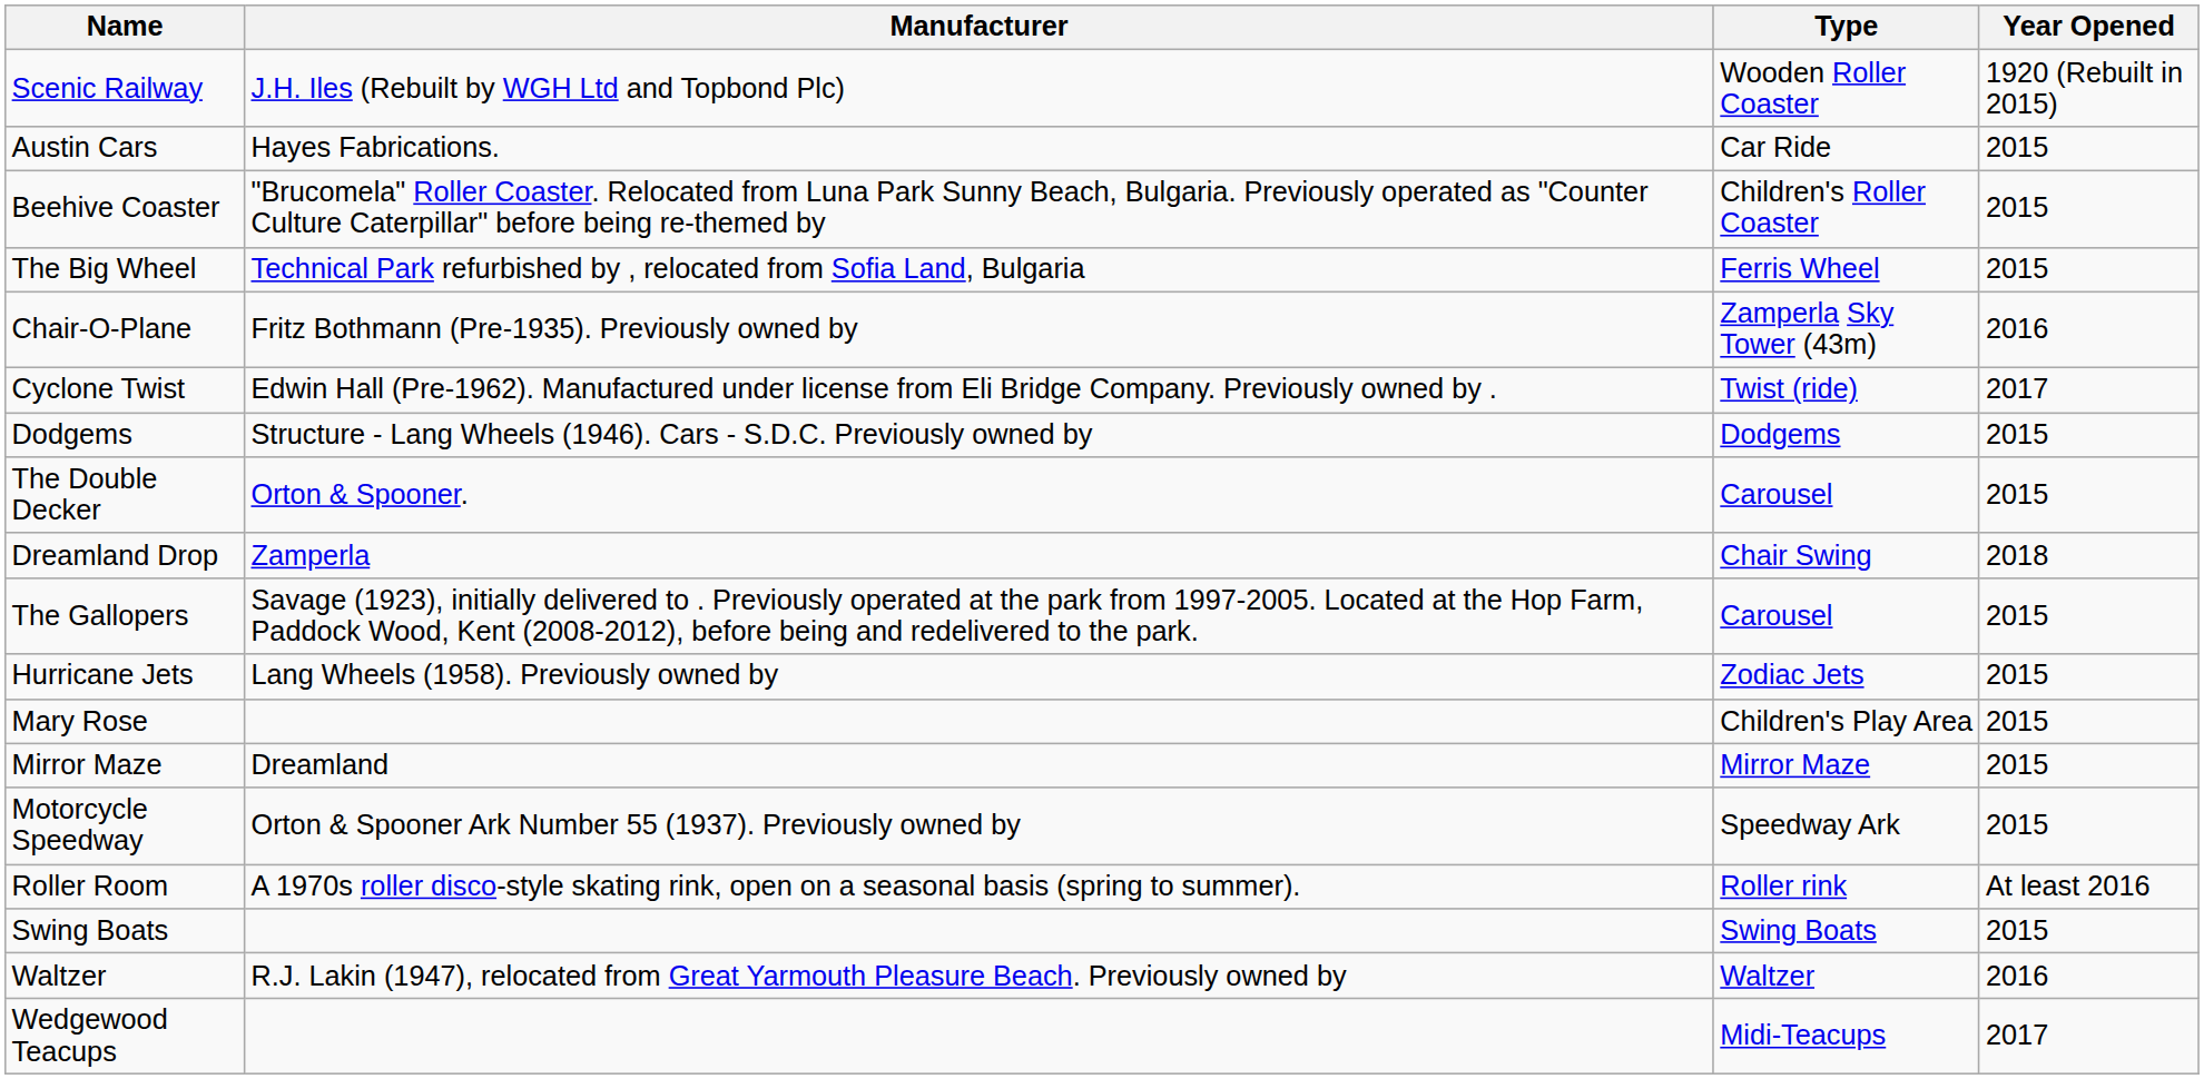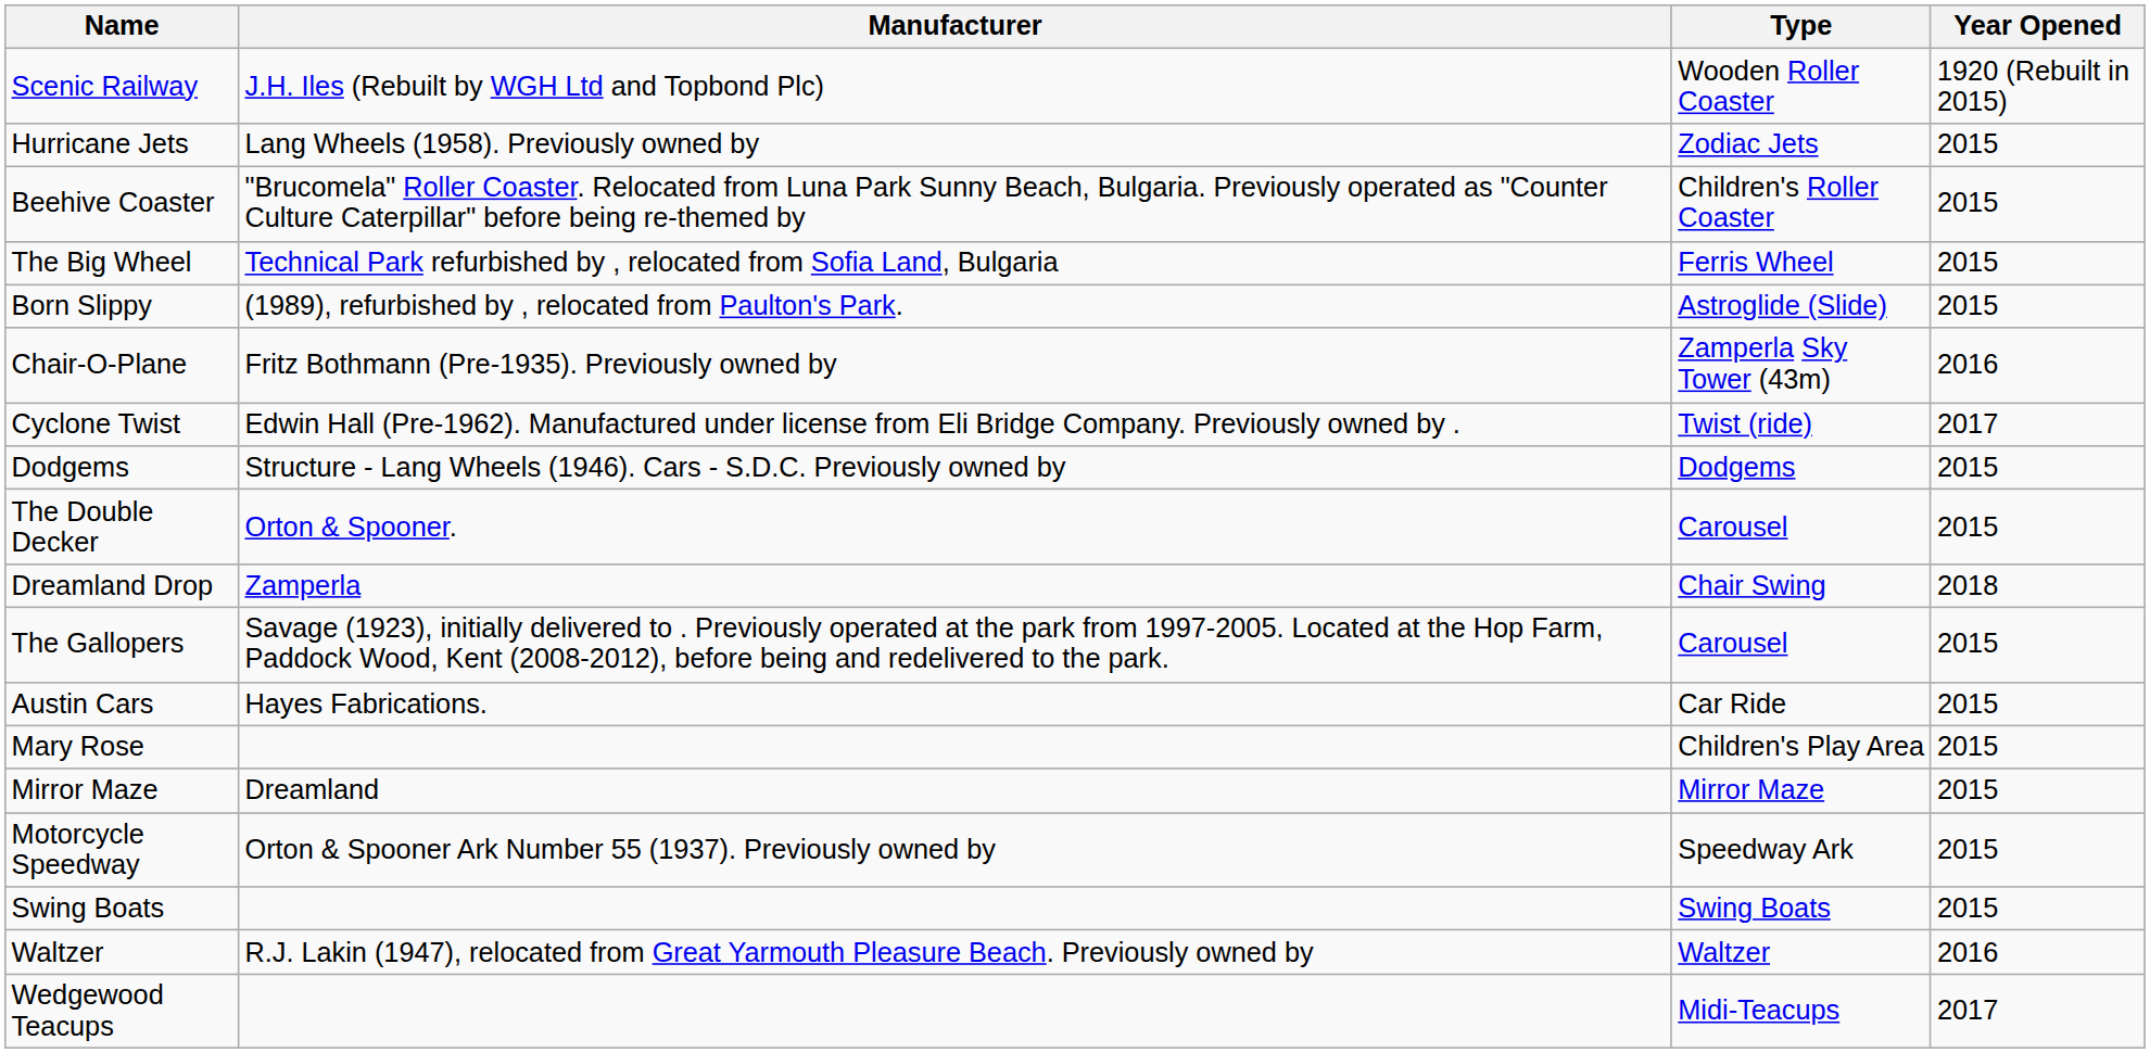 <table class="wikitable">
 <tr>
 <th>Name</th>
 <th>Manufacturer</th>
 <th>Type</th>
 <th>Year Opened</th>
 </tr>
 <tr>
 <td><a href='#'>Scenic Railway</a></td>
 <td><a href='#'>J.H. Iles</a> (Rebuilt by <a href='#'>WGH Ltd</a> and Topbond Plc)</td>
 <td>Wooden <a href='#'>Roller Coaster</a></td>
 <td>1920 (Rebuilt in 2015)</td>
 </tr>
 <tr>
-<td>Austin Cars</td>
-<td>Hayes Fabrications. </td>
-<td>Car Ride</td>
+<td>Hurricane Jets</td>
+<td>Lang Wheels (1958). Previously owned by </td>
+<td><a href='#'>Zodiac Jets</a></td>
 <td>2015</td>
 </tr>
 <tr>
 <td>Beehive Coaster</td>
 <td> "Brucomela" <a href='#'>Roller Coaster</a>. Relocated from Luna Park Sunny Beach, Bulgaria. Previously operated as "Counter Culture Caterpillar" before being re-themed by </td>
 <td>Children's <a href='#'>Roller Coaster</a></td>
 <td>2015</td>
 </tr>
 <tr>
 <td>The Big Wheel</td>
 <td><a href='#'>Technical Park</a> refurbished by , relocated from <a href='#'>Sofia Land</a>, Bulgaria</td>
 <td><a href='#'>Ferris Wheel</a></td>
+<td>2015</td>
+</tr>
+<tr>
+<td>Born Slippy</td>
+<td> (1989), refurbished by , relocated from <a href='#'>Paulton's Park</a>.</td>
+<td><a href='#'>Astroglide (Slide)</a></td>
 <td>2015</td>
 </tr>
 <tr>
 <td>Chair-O-Plane</td>
 <td>Fritz Bothmann (Pre-1935). Previously owned by  </td>
 <td><a href='#'>Zamperla</a> <a href='#'>Sky Tower</a> (43m)</td>
 <td>2016</td>
 </tr>
 <tr>
 <td>Cyclone Twist</td>
 <td>Edwin Hall (Pre-1962). Manufactured under license from Eli Bridge Company. Previously owned by .</td>
 <td><a href='#'>Twist (ride)</a></td>
 <td>2017</td>
 </tr>
 <tr>
 <td>Dodgems</td>
 <td>Structure - Lang Wheels (1946). Cars - S.D.C. Previously owned by  </td>
 <td><a href='#'>Dodgems</a></td>
 <td>2015</td>
 </tr>
 <tr>
 <td>The Double Decker</td>
 <td><a href='#'>Orton & Spooner</a>. </td>
 <td><a href='#'>Carousel</a></td>
 <td>2015</td>
 </tr>
 <tr>
 <td>Dreamland Drop</td>
 <td><a href='#'>Zamperla</a></td>
 <td><a href='#'>Chair Swing</a></td>
 <td>2018</td>
 </tr>
 <tr>
 <td>The Gallopers</td>
 <td>Savage (1923), initially delivered to . Previously operated at the park from 1997-2005. Located at the Hop Farm, Paddock Wood, Kent (2008-2012), before being  and redelivered to the park.</td>
 <td><a href='#'>Carousel</a></td>
 <td>2015</td>
 </tr>
 <tr>
-<td>Hurricane Jets</td>
-<td>Lang Wheels (1958). Previously owned by </td>
-<td><a href='#'>Zodiac Jets</a></td>
+<td>Austin Cars</td>
+<td>Hayes Fabrications. </td>
+<td>Car Ride</td>
 <td>2015</td>
 </tr>
 <tr>
 <td>Mary Rose</td>
 <td></td>
 <td>Children's Play Area</td>
 <td>2015</td>
 </tr>
 <tr>
 <td>Mirror Maze</td>
 <td>Dreamland</td>
 <td><a href='#'>Mirror Maze</a></td>
 <td>2015</td>
 </tr>
 <tr>
 <td>Motorcycle Speedway</td>
 <td>Orton & Spooner Ark Number 55 (1937). Previously owned by </td>
 <td>Speedway Ark</td>
 <td>2015</td>
-</tr>
-<tr>
-<td>Roller Room</td>
-<td>A 1970s <a href='#'>roller disco</a>-style skating rink, open on a seasonal basis (spring to summer).</td>
-<td><a href='#'>Roller rink</a></td>
-<td>At least 2016</td>
 </tr>
 <tr>
 <td>Swing Boats</td>
 <td></td>
 <td><a href='#'>Swing Boats</a></td>
 <td>2015</td>
 </tr>
 <tr>
 <td>Waltzer</td>
 <td>R.J. Lakin (1947), relocated from <a href='#'>Great Yarmouth Pleasure Beach</a>. Previously owned by </td>
 <td><a href='#'>Waltzer</a></td>
 <td>2016</td>
 </tr>
 <tr>
 <td>Wedgewood Teacups</td>
 <td></td>
 <td><a href='#'>Midi-Teacups</a></td>
 <td>2017</td>
 </tr>
 <tr>
 </tr>
 </table>
